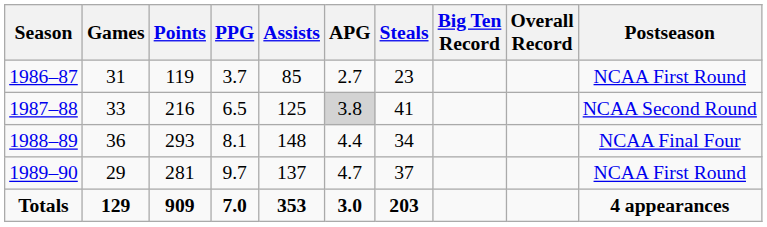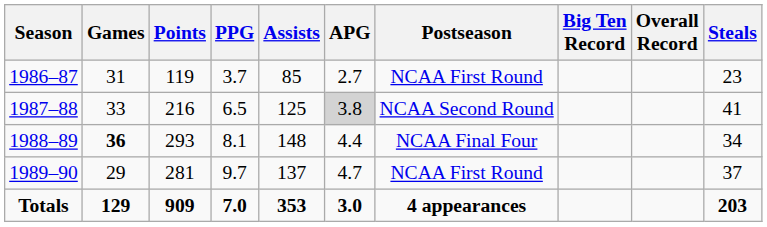 <table class="wikitable sortable" style="font-size:95%;">
 <tr>
 <th>Season</th>
 <th>Games</th>
 <th><a href='#'>Points</a></th>
 <th><a href='#'>PPG</a></th>
 <th><a href='#'>Assists</a></th>
 <th>APG</th>
-<th><a href='#'>Steals</a></th>
+<th class=unsortable>Postseason</th>
 <th><a href='#'>Big Ten</a> <br>Record</th>
 <th>Overall <br>Record</th>
-<th class=unsortable>Postseason</th>
+<th><a href='#'>Steals</a></th>
 </tr>
 <tr align="center">
 <td><a href='#'>1986–87</a></td>
 <td>31</td>
 <td>119</td>
 <td>3.7</td>
 <td>85</td>
 <td>2.7</td>
-<td>23</td>
+<td><a href='#'>NCAA First Round</a></td>
 <td></td>
 <td></td>
-<td><a href='#'>NCAA First Round</a></td>
+<td>23</td>
 </tr>
 <tr align="center">
 <td><a href='#'>1987–88</a></td>
 <td>33</td>
 <td>216</td>
 <td>6.5</td>
 <td>125</td>
 <td style="background: lightgrey;">3.8</td>
-<td>41</td>
+<td><a href='#'>NCAA Second Round</a></td>
 <td></td>
 <td></td>
-<td><a href='#'>NCAA Second Round</a></td>
+<td>41</td>
 </tr>
 <tr align="center">
 <td><a href='#'>1988–89</a></td>
-<td>36</td>
+<td><strong>36</strong></td>
 <td>293</td>
 <td>8.1</td>
 <td>148</td>
 <td>4.4</td>
-<td>34</td>
+<td><a href='#'>NCAA Final Four</a></td>
 <td></td>
 <td></td>
-<td><a href='#'>NCAA Final Four</a></td>
+<td>34</td>
 </tr>
 <tr align="center">
 <td><a href='#'>1989–90</a></td>
 <td>29</td>
 <td>281</td>
 <td>9.7</td>
 <td>137</td>
 <td>4.7</td>
-<td>37</td>
+<td><a href='#'>NCAA First Round</a></td>
 <td></td>
 <td></td>
-<td><a href='#'>NCAA First Round</a></td>
+<td>37</td>
 </tr>
 <tr align="center">
 <td><strong>Totals</strong></td>
 <td><strong>129</strong></td>
 <td><strong>909</strong></td>
 <td><strong>7.0</strong></td>
 <td><strong>353</strong></td>
 <td><strong>3.0</strong></td>
-<td><strong>203</strong></td>
+<td><strong>4 appearances</strong></td>
 <td><strong></strong></td>
 <td><strong></strong></td>
-<td><strong>4 appearances</strong></td>
+<td><strong>203</strong></td>
 </tr>
 </table>
